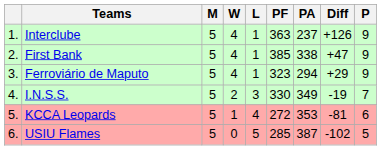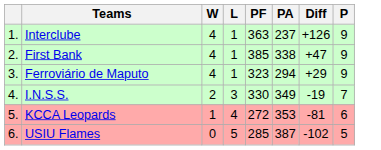 <table class="wikitable" style="text-align:center">
 <tr>
 <th width=15></th>
 <th width=220>Teams</th>
-<th width=20>M</th>
 <th width=20>W</th>
 <th width=20>L</th>
 <th width=20>PF</th>
 <th width=20>PA</th>
 <th width=30>Diff</th>
 <th width=20>P</th>
 </tr>
 <tr style="background: #ccffcc;">
 <td>1.</td>
 <td align=left> <a href='#'>Interclube</a></td>
-<td>5</td>
 <td>4</td>
 <td>1</td>
 <td>363</td>
 <td>237</td>
 <td>+126</td>
 <td>9</td>
 </tr>
 <tr style="background: #ccffcc;">
 <td>2.</td>
 <td align=left> <a href='#'>First Bank</a></td>
-<td>5</td>
 <td>4</td>
 <td>1</td>
 <td>385</td>
 <td>338</td>
 <td>+47</td>
 <td>9</td>
 </tr>
 <tr style="background: #ccffcc;">
 <td>3.</td>
 <td align=left> <a href='#'>Ferroviário de Maputo</a></td>
-<td>5</td>
 <td>4</td>
 <td>1</td>
 <td>323</td>
 <td>294</td>
 <td>+29</td>
 <td>9</td>
 </tr>
 <tr style="background: #ccffcc;">
 <td>4.</td>
 <td align=left> <a href='#'>I.N.S.S.</a></td>
-<td>5</td>
 <td>2</td>
 <td>3</td>
 <td>330</td>
 <td>349</td>
 <td>-19</td>
 <td>7</td>
 </tr>
 <tr style="background: #ffaaaa;">
 <td>5.</td>
 <td align=left> <a href='#'>KCCA Leopards</a></td>
-<td>5</td>
 <td>1</td>
 <td>4</td>
 <td>272</td>
 <td>353</td>
 <td>-81</td>
 <td>6</td>
 </tr>
 <tr style="background: #ffaaaa;">
 <td>6.</td>
 <td align=left> <a href='#'>USIU Flames</a></td>
-<td>5</td>
 <td>0</td>
 <td>5</td>
 <td>285</td>
 <td>387</td>
 <td>-102</td>
 <td>5</td>
 </tr>
 </table>
